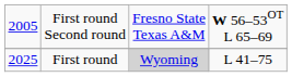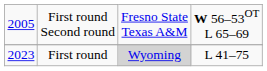 <table class="wikitable">
 <tr align="center">
 <td><a href='#'>2005</a></td>
 <td>First round<br>Second round</td>
 <td><a href='#'>Fresno State</a><br><a href='#'>Texas A&M</a></td>
 <td><strong>W</strong> 56–53<sup>OT</sup><br>L 65–69</td>
 </tr>
 <tr>
 </tr>
 <tr align="center">
-<td><a href='#'>2025</a></td>
+<td><a href='#'>2023</a></td>
 <td>First round</td>
 <td style="background: lightgrey;"><a href='#'>Wyoming</a></td>
 <td>L 41–75</td>
 </tr>
 </table>
